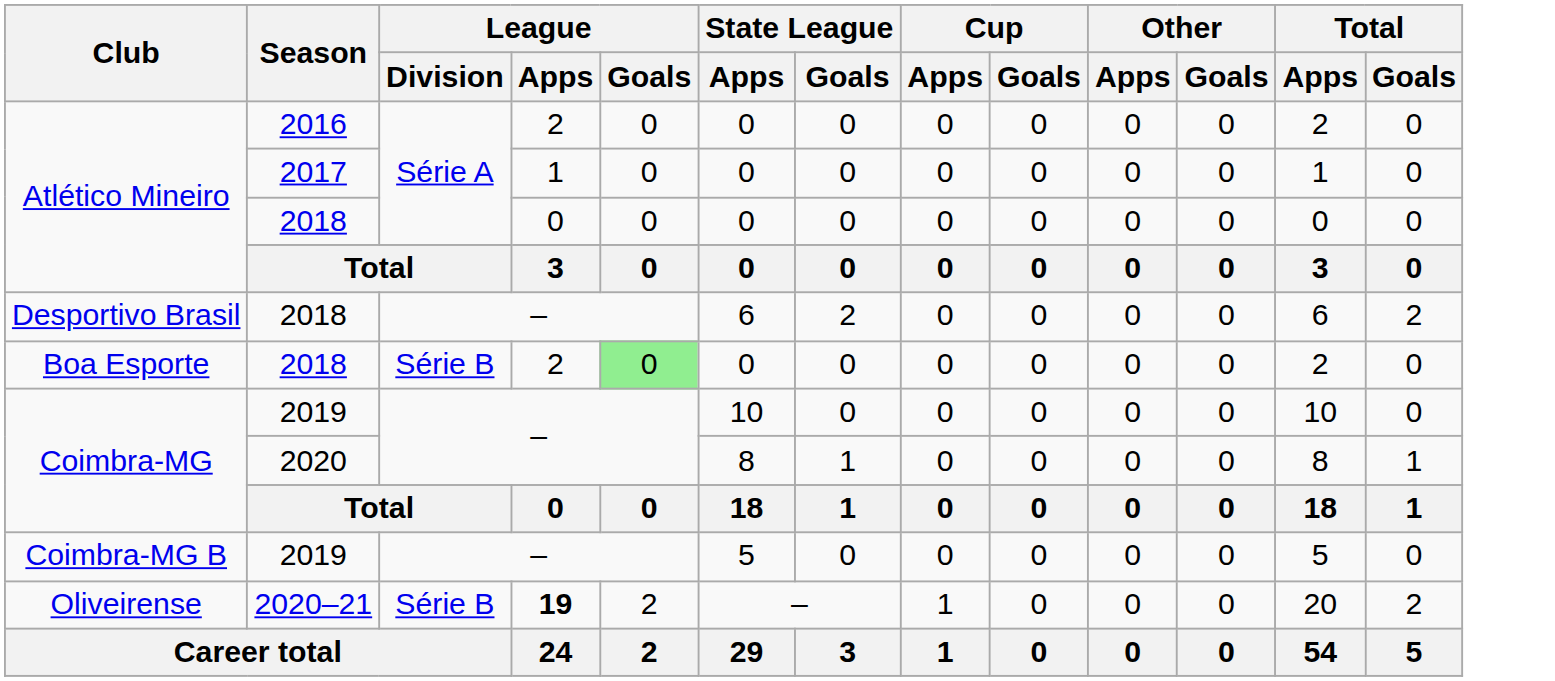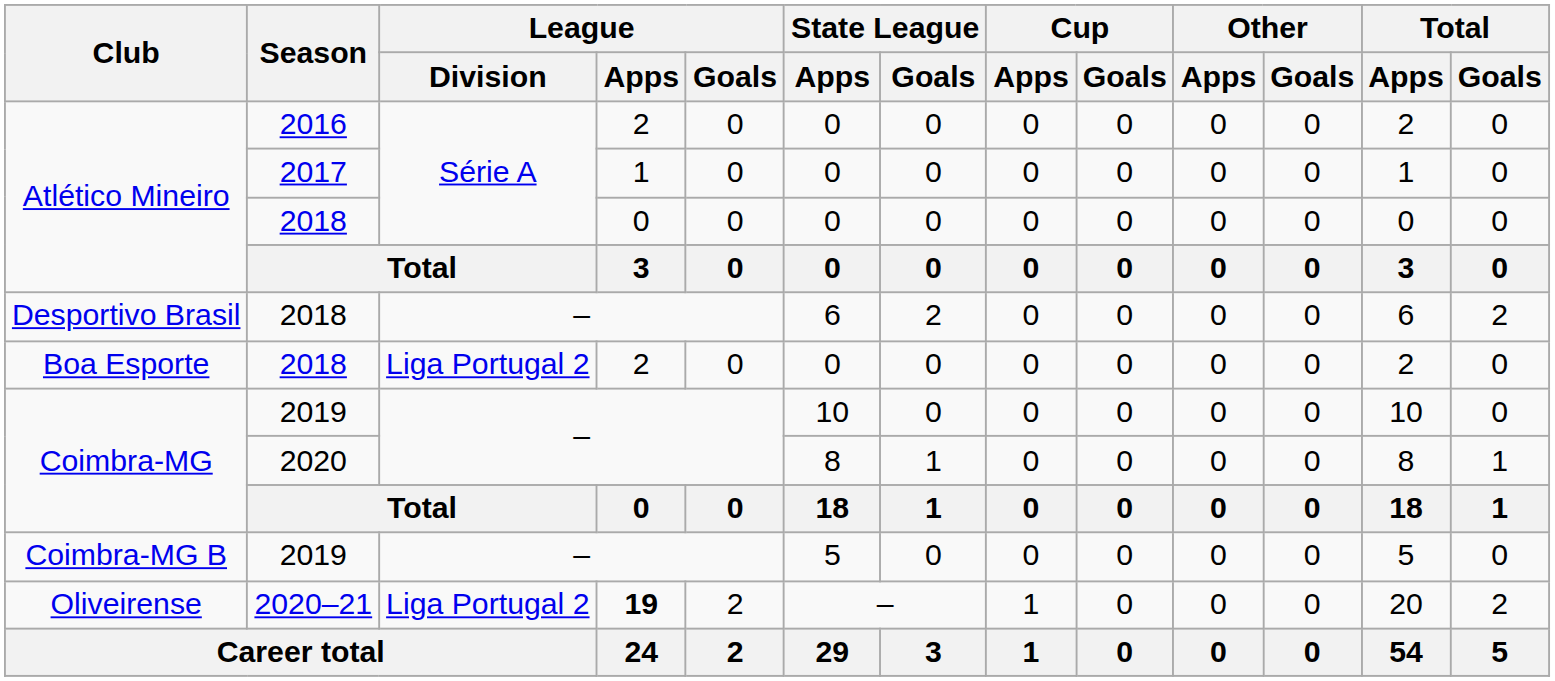 <table class="wikitable" style="text-align: center">
 <tr>
 <th rowspan="2">Club</th>
 <th rowspan="2">Season</th>
 <th colspan="3">League</th>
 <th colspan="2">State League</th>
 <th colspan="2">Cup</th>
 <th colspan="2">Other</th>
 <th colspan="2">Total</th>
 </tr>
 <tr>
 <th>Division</th>
 <th>Apps</th>
 <th>Goals</th>
 <th>Apps</th>
 <th>Goals</th>
 <th>Apps</th>
 <th>Goals</th>
 <th>Apps</th>
 <th>Goals</th>
 <th>Apps</th>
 <th>Goals</th>
 </tr>
 <tr>
 <td rowspan="4"><a href='#'>Atlético Mineiro</a></td>
 <td><a href='#'>2016</a></td>
 <td rowspan="3"><a href='#'>Série A</a></td>
 <td>2</td>
 <td>0</td>
 <td>0</td>
 <td>0</td>
 <td>0</td>
 <td>0</td>
 <td>0</td>
 <td>0</td>
 <td>2</td>
 <td>0</td>
 </tr>
 <tr>
 <td><a href='#'>2017</a></td>
 <td>1</td>
 <td>0</td>
 <td>0</td>
 <td>0</td>
 <td>0</td>
 <td>0</td>
 <td>0</td>
 <td>0</td>
 <td>1</td>
 <td>0</td>
 </tr>
 <tr>
 <td><a href='#'>2018</a></td>
 <td>0</td>
 <td>0</td>
 <td>0</td>
 <td>0</td>
 <td>0</td>
 <td>0</td>
 <td>0</td>
 <td>0</td>
 <td>0</td>
 <td>0</td>
 </tr>
 <tr>
 <th colspan="2"><strong>Total</strong></th>
 <th>3</th>
 <th>0</th>
 <th>0</th>
 <th>0</th>
 <th>0</th>
 <th>0</th>
 <th>0</th>
 <th>0</th>
 <th>3</th>
 <th>0</th>
 </tr>
 <tr>
 <td><a href='#'>Desportivo Brasil</a></td>
 <td>2018</td>
 <td colspan="3">–</td>
 <td>6</td>
 <td>2</td>
 <td>0</td>
 <td>0</td>
 <td>0</td>
 <td>0</td>
 <td>6</td>
 <td>2</td>
 </tr>
 <tr>
 <td><a href='#'>Boa Esporte</a></td>
 <td><a href='#'>2018</a></td>
-<td><a href='#'>Série B</a></td>
+<td><a href='#'>Liga Portugal 2</a></td>
 <td>2</td>
-<td style="background: lightgreen;">0</td>
+<td>0</td>
 <td>0</td>
 <td>0</td>
 <td>0</td>
 <td>0</td>
 <td>0</td>
 <td>0</td>
 <td>2</td>
 <td>0</td>
 </tr>
 <tr>
 <td rowspan="3"><a href='#'>Coimbra-MG</a></td>
 <td>2019</td>
 <td rowspan="2" colspan="3">–</td>
 <td>10</td>
 <td>0</td>
 <td>0</td>
 <td>0</td>
 <td>0</td>
 <td>0</td>
 <td>10</td>
 <td>0</td>
 </tr>
 <tr>
 <td>2020</td>
 <td>8</td>
 <td>1</td>
 <td>0</td>
 <td>0</td>
 <td>0</td>
 <td>0</td>
 <td>8</td>
 <td>1</td>
 </tr>
 <tr>
 <th colspan="2"><strong>Total</strong></th>
 <th>0</th>
 <th>0</th>
 <th>18</th>
 <th>1</th>
 <th>0</th>
 <th>0</th>
 <th>0</th>
 <th>0</th>
 <th>18</th>
 <th>1</th>
 </tr>
 <tr>
 <td><a href='#'>Coimbra-MG B</a></td>
 <td>2019</td>
 <td colspan="3">–</td>
 <td>5</td>
 <td>0</td>
 <td>0</td>
 <td>0</td>
 <td>0</td>
 <td>0</td>
 <td>5</td>
 <td>0</td>
 </tr>
 <tr>
 <td><a href='#'>Oliveirense</a></td>
 <td><a href='#'>2020–21</a></td>
-<td><a href='#'>Série B</a></td>
+<td><a href='#'>Liga Portugal 2</a></td>
 <td><strong>19</strong></td>
 <td>2</td>
 <td colspan="2">–</td>
 <td>1</td>
 <td>0</td>
 <td>0</td>
 <td>0</td>
 <td>20</td>
 <td>2</td>
 </tr>
 <tr>
 <th colspan="3"><strong>Career total</strong></th>
 <th>24</th>
 <th>2</th>
 <th>29</th>
 <th>3</th>
 <th>1</th>
 <th>0</th>
 <th>0</th>
 <th>0</th>
 <th>54</th>
 <th>5</th>
 </tr>
 </table>
